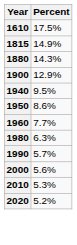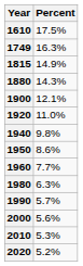 <table class="wikitable floatright">
 <tr>
 <th>Year</th>
 <th>Percent</th>
 </tr>
 <tr>
 <th>1610</th>
 <td>17.5%</td>
+</tr>
+<tr>
+<th>1749</th>
+<td>16.3%</td>
 </tr>
 <tr>
 <th>1815</th>
 <td>14.9%</td>
 </tr>
 <tr>
 <th>1880</th>
 <td>14.3%</td>
 </tr>
 <tr>
 <th>1900</th>
-<td>12.9%</td>
+<td>12.1%</td>
+</tr>
+<tr>
+<th>1920</th>
+<td>11.0%</td>
 </tr>
 <tr>
 <th>1940</th>
-<td>9.5%</td>
+<td>9.8%</td>
 </tr>
 <tr>
 <th>1950</th>
 <td>8.6%</td>
 </tr>
 <tr>
 <th>1960</th>
 <td>7.7%</td>
 </tr>
 <tr>
 <th>1980</th>
 <td>6.3%</td>
 </tr>
 <tr>
 <th>1990</th>
 <td>5.7%</td>
 </tr>
 <tr>
 <th>2000</th>
 <td>5.6%</td>
 </tr>
 <tr>
 <th>2010</th>
 <td>5.3%</td>
 </tr>
 <tr>
 <th>2020</th>
 <td>5.2%</td>
 </tr>
 </table>
